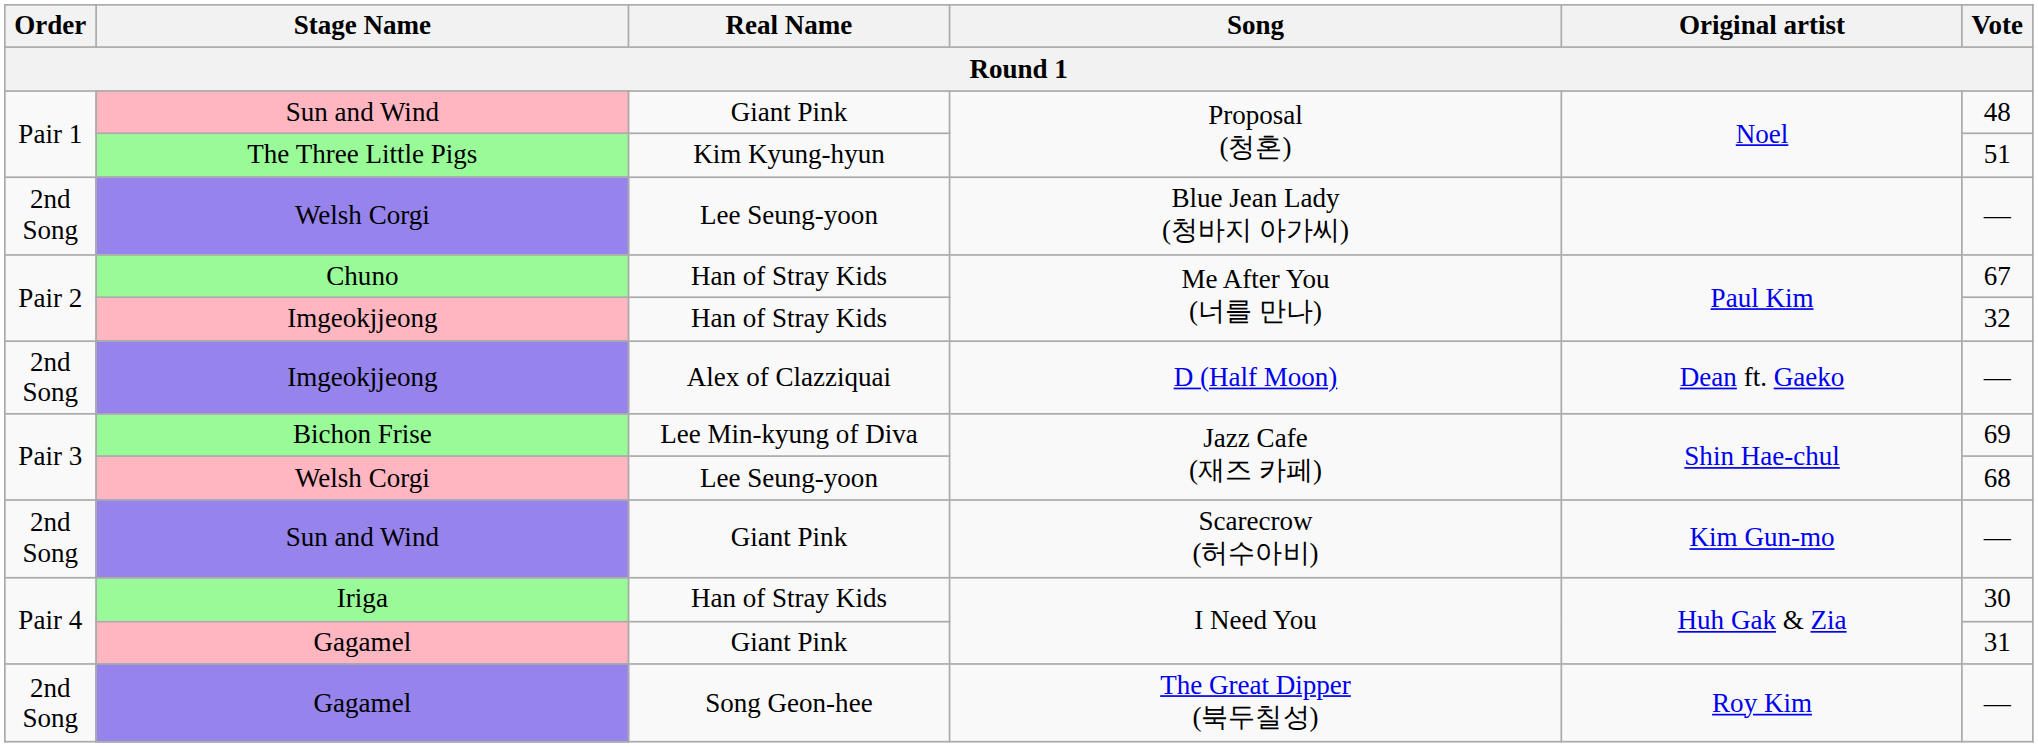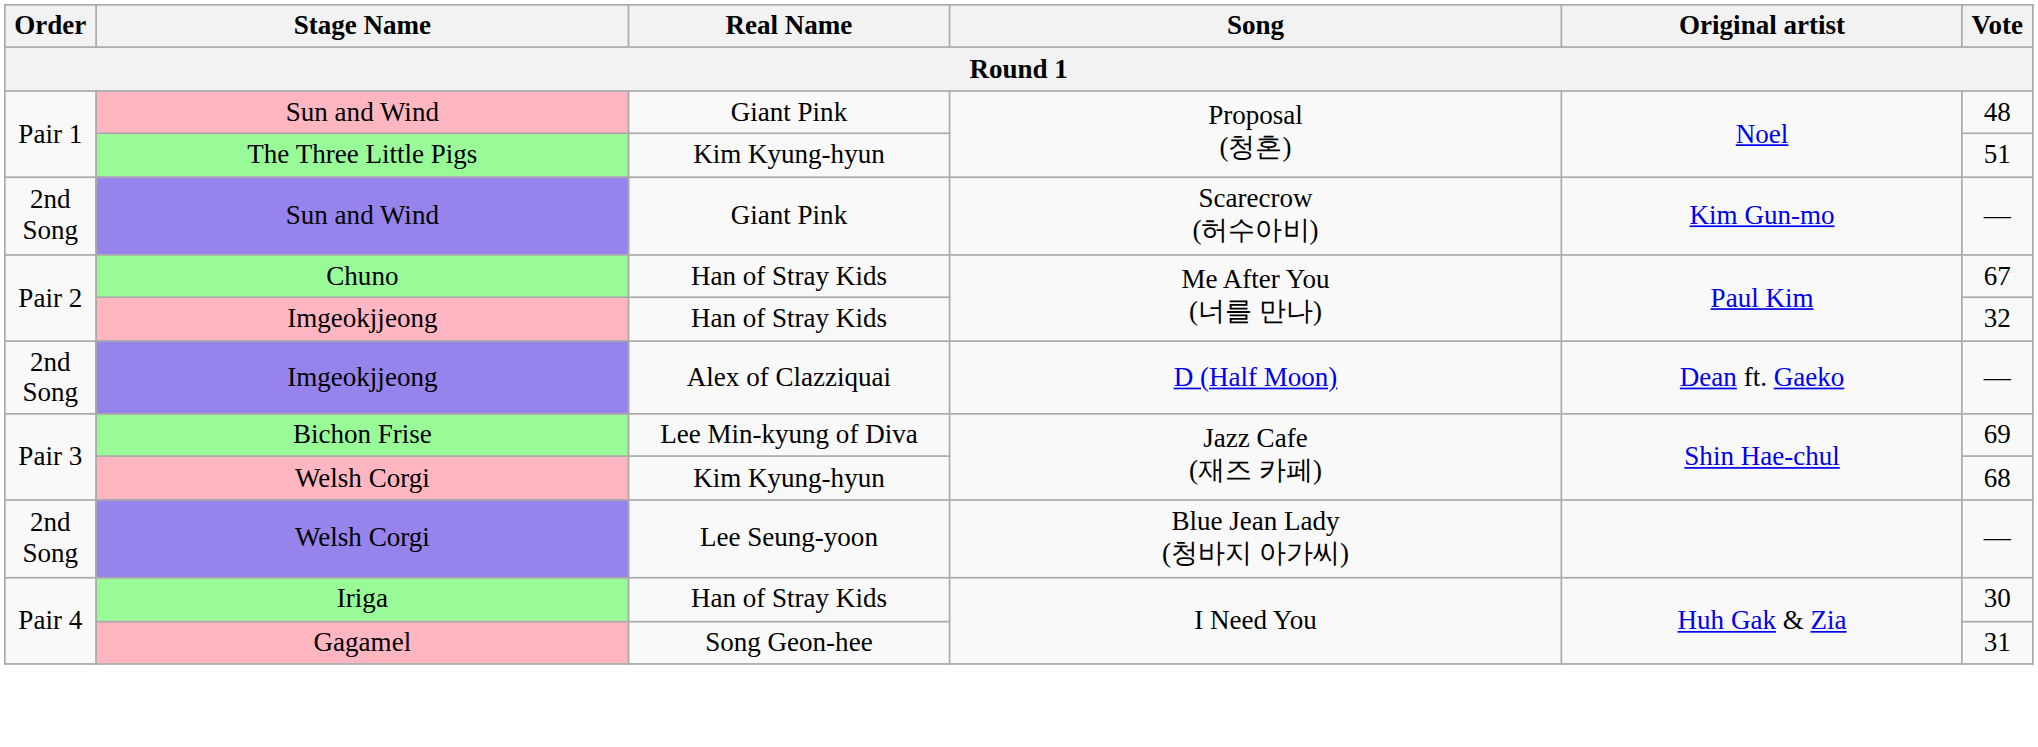 <table class="wikitable" style="text-align:center; width:95%;">
 <tr>
 <th style="width:1%;">Order</th>
 <th style="width:20%;">Stage Name</th>
 <th style="width:12%;">Real Name</th>
 <th style="width:23%;">Song</th>
 <th style="width:15%;">Original artist</th>
 <th style="width:1%;">Vote</th>
 </tr>
 <tr>
 <th colspan=6>Round 1</th>
 </tr>
 <tr>
 <td rowspan=2>Pair 1</td>
 <td bgcolor="lightpink">Sun and Wind</td>
 <td>Giant Pink</td>
 <td rowspan=2>Proposal<br>(청혼)</td>
 <td rowspan=2><a href='#'>Noel</a></td>
 <td>48</td>
 </tr>
 <tr>
 <td bgcolor="palegreen">The Three Little Pigs</td>
 <td>Kim Kyung-hyun</td>
 <td>51</td>
 </tr>
 <tr>
 <td>2nd Song</td>
-<td bgcolor="#9683EC">Welsh Corgi</td>
-<td>Lee Seung-yoon</td>
-<td>Blue Jean Lady<br>(청바지 아가씨)</td>
-<td></td>
+<td bgcolor="#9683EC">Sun and Wind</td>
+<td>Giant Pink</td>
+<td>Scarecrow<br>(허수아비)</td>
+<td><a href='#'>Kim Gun-mo</a></td>
 <td>—</td>
 </tr>
 <tr>
 <td rowspan=2>Pair 2</td>
 <td bgcolor="palegreen">Chuno</td>
 <td>Han of Stray Kids</td>
 <td rowspan=2>Me After You<br>(너를 만나)</td>
 <td rowspan=2><a href='#'>Paul Kim</a></td>
 <td>67</td>
 </tr>
 <tr>
 <td bgcolor="lightpink">Imgeokjjeong</td>
 <td>Han of Stray Kids</td>
 <td>32</td>
 </tr>
 <tr>
 <td>2nd Song</td>
 <td bgcolor="#9683EC">Imgeokjjeong</td>
 <td>Alex of Clazziquai</td>
 <td><a href='#'>D (Half Moon)</a></td>
 <td><a href='#'>Dean</a> ft. <a href='#'>Gaeko</a></td>
 <td>—</td>
 </tr>
 <tr>
 <td rowspan=2>Pair 3</td>
 <td bgcolor="palegreen">Bichon Frise</td>
 <td>Lee Min-kyung of Diva</td>
 <td rowspan=2>Jazz Cafe<br>(재즈 카페)</td>
 <td rowspan=2><a href='#'>Shin Hae-chul</a></td>
 <td>69</td>
 </tr>
 <tr>
 <td bgcolor="lightpink">Welsh Corgi</td>
-<td>Lee Seung-yoon</td>
+<td>Kim Kyung-hyun</td>
 <td>68</td>
 </tr>
 <tr>
 <td>2nd Song</td>
-<td bgcolor="#9683EC">Sun and Wind</td>
-<td>Giant Pink</td>
-<td>Scarecrow<br>(허수아비)</td>
-<td><a href='#'>Kim Gun-mo</a></td>
+<td bgcolor="#9683EC">Welsh Corgi</td>
+<td>Lee Seung-yoon</td>
+<td>Blue Jean Lady<br>(청바지 아가씨)</td>
+<td></td>
 <td>—</td>
 </tr>
 <tr>
 <td rowspan=2>Pair 4</td>
 <td bgcolor="palegreen">Iriga</td>
 <td>Han of Stray Kids</td>
 <td rowspan=2>I Need You</td>
 <td rowspan=2><a href='#'>Huh Gak</a> & <a href='#'>Zia</a></td>
 <td>30</td>
 </tr>
 <tr>
 <td bgcolor="lightpink">Gagamel</td>
-<td>Giant Pink</td>
+<td>Song Geon-hee</td>
 <td>31</td>
 </tr>
-<tr>
-<td>2nd Song</td>
-<td bgcolor="#9683EC">Gagamel</td>
-<td>Song Geon-hee</td>
-<td><a href='#'>The Great Dipper</a><br>(북두칠성)</td>
-<td><a href='#'>Roy Kim</a></td>
-<td>—</td>
-</tr>
 </table>
